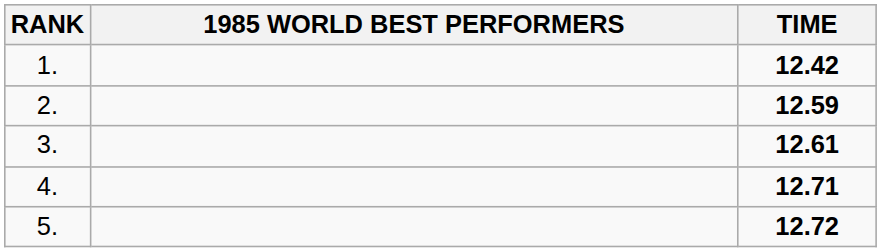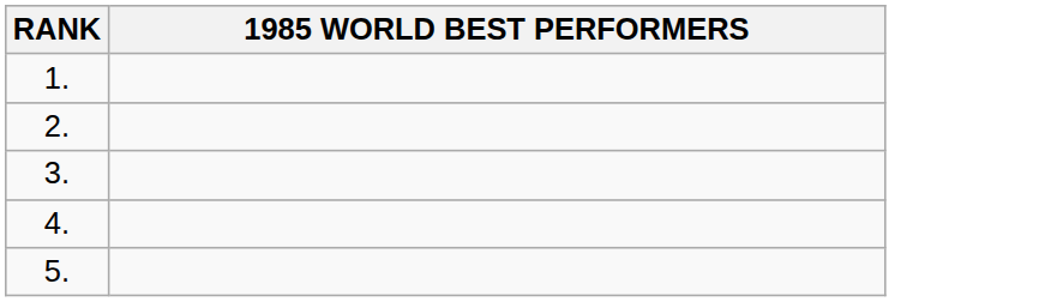 <table class="wikitable sortable">
 <tr>
 <th>RANK</th>
 <th align="center" style="width: 25em">1985 WORLD BEST PERFORMERS</th>
-<th align="center" style="width: 5em">TIME</th>
 </tr>
 <tr>
 <td align="center">1.</td>
 <td></td>
-<td align="center"><strong>12.42</strong></td>
 </tr>
 <tr>
 <td align="center">2.</td>
 <td></td>
-<td align="center"><strong>12.59</strong></td>
 </tr>
 <tr>
 <td align="center">3.</td>
 <td></td>
-<td align="center"><strong>12.61</strong></td>
 </tr>
 <tr>
 <td align="center">4.</td>
 <td></td>
-<td align="center"><strong>12.71</strong></td>
 </tr>
 <tr>
 <td align="center">5.</td>
 <td></td>
-<td align="center"><strong>12.72</strong></td>
 </tr>
 </table>
